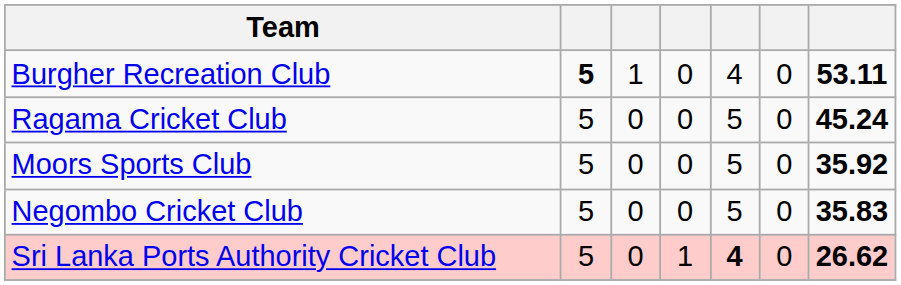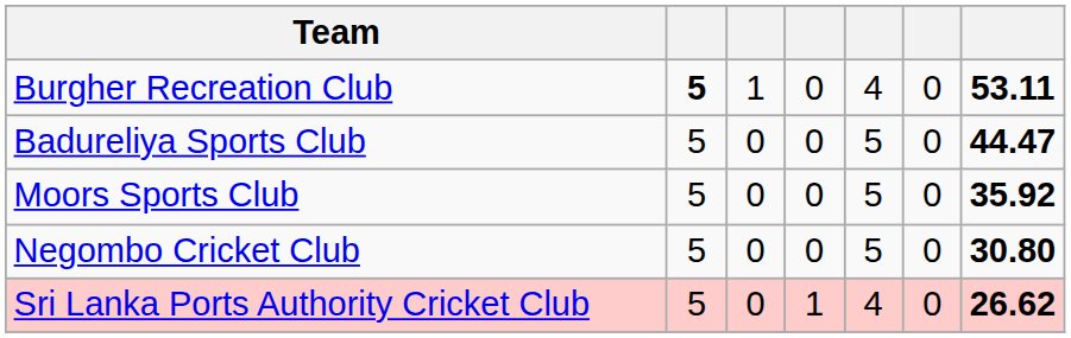 <table class="wikitable" style="text-align:center">
 <tr>
 <th style="width:300px">Team</th>
 <th width="20"></th>
 <th width="20"></th>
 <th width="20"></th>
 <th width="20"></th>
 <th width="20"></th>
 <th width="20"></th>
 </tr>
 <tr>
 <td style="text-align:left"><a href='#'>Burgher Recreation Club</a></td>
 <td><strong>5</strong></td>
 <td>1</td>
 <td>0</td>
 <td>4</td>
 <td>0</td>
 <td><strong>53.11</strong></td>
 </tr>
 <tr>
-<td style="text-align:left"><a href='#'>Ragama Cricket Club</a></td>
+<td style="text-align:left"><a href='#'>Badureliya Sports Club</a></td>
 <td>5</td>
 <td>0</td>
 <td>0</td>
 <td>5</td>
 <td>0</td>
-<td><strong>45.24</strong></td>
+<td><strong>44.47</strong></td>
 </tr>
 <tr>
 <td style="text-align:left"><a href='#'>Moors Sports Club</a></td>
 <td>5</td>
 <td>0</td>
 <td>0</td>
 <td>5</td>
 <td>0</td>
 <td><strong>35.92</strong></td>
 </tr>
 <tr>
 <td style="text-align:left"><a href='#'>Negombo Cricket Club</a></td>
 <td>5</td>
 <td>0</td>
 <td>0</td>
 <td>5</td>
 <td>0</td>
-<td><strong>35.83</strong></td>
+<td><strong>30.80</strong></td>
 </tr>
 <tr style="background:#ffcccc">
 <td style="text-align:left"><a href='#'>Sri Lanka Ports Authority Cricket Club</a></td>
 <td>5</td>
 <td>0</td>
 <td>1</td>
-<td><strong>4</strong></td>
+<td>4</td>
 <td>0</td>
 <td><strong>26.62</strong></td>
 </tr>
 </table>
